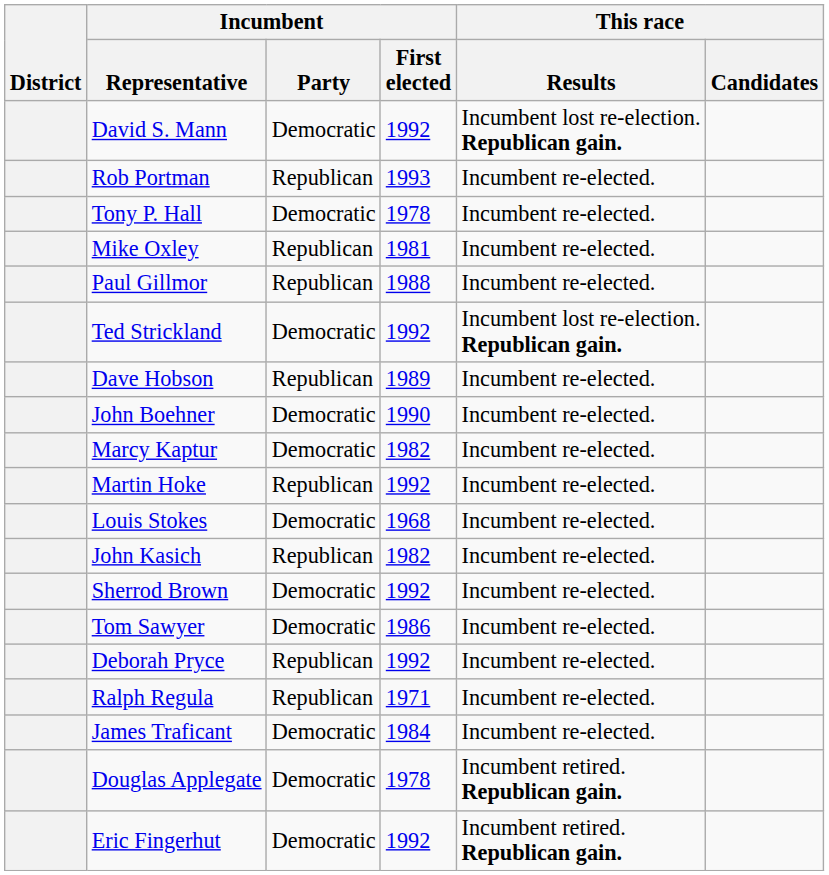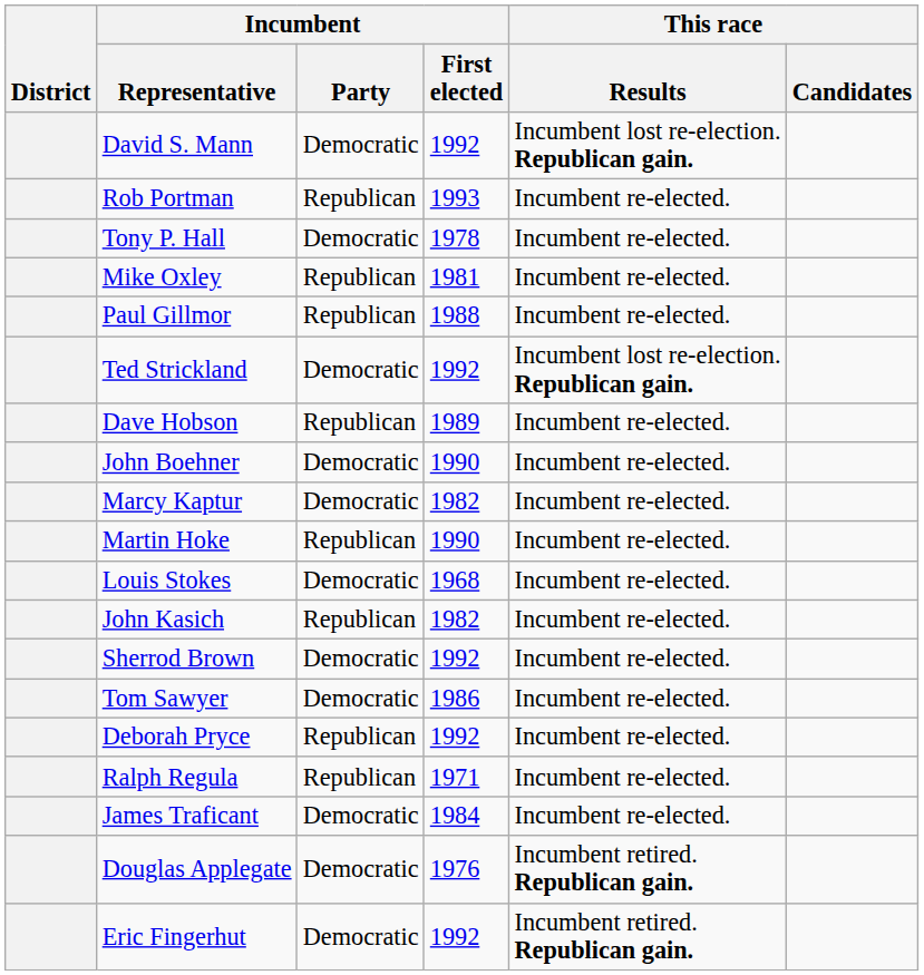 <table class=wikitable>
 <tr valign=bottom>
 <th rowspan=2>District</th>
 <th colspan=3>Incumbent</th>
 <th colspan=2>This race</th>
 </tr>
 <tr valign=bottom>
 <th>Representative</th>
 <th>Party</th>
 <th>First<br>elected</th>
 <th>Results</th>
 <th>Candidates</th>
 </tr>
 <tr>
 <th></th>
 <td><a href='#'>David S. Mann</a></td>
 <td>Democratic</td>
 <td><a href='#'>1992</a></td>
 <td>Incumbent lost re-election.<br><strong>Republican gain.</strong></td>
 <td nowrap></td>
 </tr>
 <tr>
 <th></th>
 <td><a href='#'>Rob Portman</a></td>
 <td>Republican</td>
 <td><a href='#'>1993</a></td>
 <td>Incumbent re-elected.</td>
 <td nowrap></td>
 </tr>
 <tr>
 <th></th>
 <td><a href='#'>Tony P. Hall</a></td>
 <td>Democratic</td>
 <td><a href='#'>1978</a></td>
 <td>Incumbent re-elected.</td>
 <td nowrap></td>
 </tr>
 <tr>
 <th></th>
 <td><a href='#'>Mike Oxley</a></td>
 <td>Republican</td>
 <td><a href='#'>1981</a></td>
 <td>Incumbent re-elected.</td>
 <td nowrap></td>
 </tr>
 <tr>
 <th></th>
 <td><a href='#'>Paul Gillmor</a></td>
 <td>Republican</td>
 <td><a href='#'>1988</a></td>
 <td>Incumbent re-elected.</td>
 <td nowrap></td>
 </tr>
 <tr>
 <th></th>
 <td><a href='#'>Ted Strickland</a></td>
 <td>Democratic</td>
 <td><a href='#'>1992</a></td>
 <td>Incumbent lost re-election.<br><strong>Republican gain.</strong></td>
 <td nowrap></td>
 </tr>
 <tr>
 <th></th>
 <td><a href='#'>Dave Hobson</a></td>
 <td>Republican</td>
 <td><a href='#'>1989</a></td>
 <td>Incumbent re-elected.</td>
 <td nowrap></td>
 </tr>
 <tr>
 <th></th>
 <td><a href='#'>John Boehner</a></td>
 <td>Democratic</td>
 <td><a href='#'>1990</a></td>
 <td>Incumbent re-elected.</td>
 <td nowrap></td>
 </tr>
 <tr>
 <th></th>
 <td><a href='#'>Marcy Kaptur</a></td>
 <td>Democratic</td>
 <td><a href='#'>1982</a></td>
 <td>Incumbent re-elected.</td>
 <td nowrap></td>
 </tr>
 <tr>
 <th></th>
 <td><a href='#'>Martin Hoke</a></td>
 <td>Republican</td>
-<td><a href='#'>1992</a></td>
+<td><a href='#'>1990</a></td>
 <td>Incumbent re-elected.</td>
 <td nowrap></td>
 </tr>
 <tr>
 <th></th>
 <td><a href='#'>Louis Stokes</a></td>
 <td>Democratic</td>
 <td><a href='#'>1968</a></td>
 <td>Incumbent re-elected.</td>
 <td nowrap></td>
 </tr>
 <tr>
 <th></th>
 <td><a href='#'>John Kasich</a></td>
 <td>Republican</td>
 <td><a href='#'>1982</a></td>
 <td>Incumbent re-elected.</td>
 <td nowrap></td>
 </tr>
 <tr>
 <th></th>
 <td><a href='#'>Sherrod Brown</a></td>
 <td>Democratic</td>
 <td><a href='#'>1992</a></td>
 <td>Incumbent re-elected.</td>
 <td nowrap></td>
 </tr>
 <tr>
 <th></th>
 <td><a href='#'>Tom Sawyer</a></td>
 <td>Democratic</td>
 <td><a href='#'>1986</a></td>
 <td>Incumbent re-elected.</td>
 <td nowrap></td>
 </tr>
 <tr>
 <th></th>
 <td><a href='#'>Deborah Pryce</a></td>
 <td>Republican</td>
 <td><a href='#'>1992</a></td>
 <td>Incumbent re-elected.</td>
 <td nowrap></td>
 </tr>
 <tr>
 <th></th>
 <td><a href='#'>Ralph Regula</a></td>
 <td>Republican</td>
 <td><a href='#'>1971</a></td>
 <td>Incumbent re-elected.</td>
 <td nowrap></td>
 </tr>
 <tr>
 <th></th>
 <td><a href='#'>James Traficant</a></td>
 <td>Democratic</td>
 <td><a href='#'>1984</a></td>
 <td>Incumbent re-elected.</td>
 <td nowrap></td>
 </tr>
 <tr>
 <th></th>
 <td><a href='#'>Douglas Applegate</a></td>
 <td>Democratic</td>
-<td><a href='#'>1978</a></td>
+<td><a href='#'>1976</a></td>
 <td>Incumbent retired.<br><strong>Republican gain.</strong></td>
 <td nowrap></td>
 </tr>
 <tr>
 <th></th>
 <td><a href='#'>Eric Fingerhut</a></td>
 <td>Democratic</td>
 <td><a href='#'>1992</a></td>
 <td>Incumbent retired.<br><strong>Republican gain.</strong></td>
 <td nowrap></td>
 </tr>
 </table>
